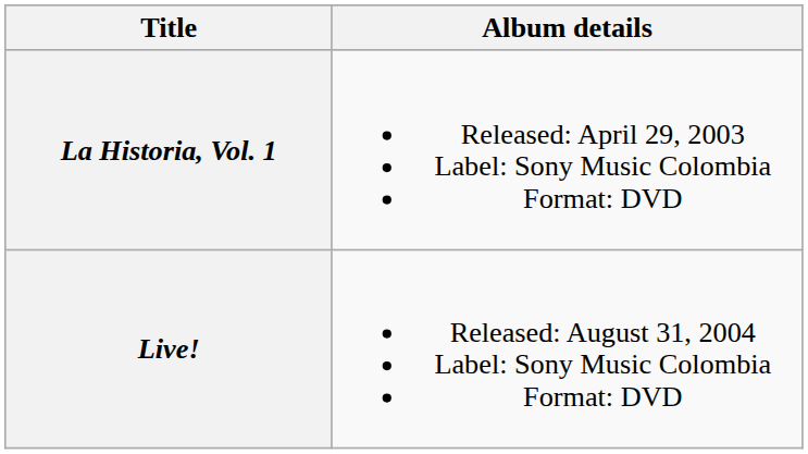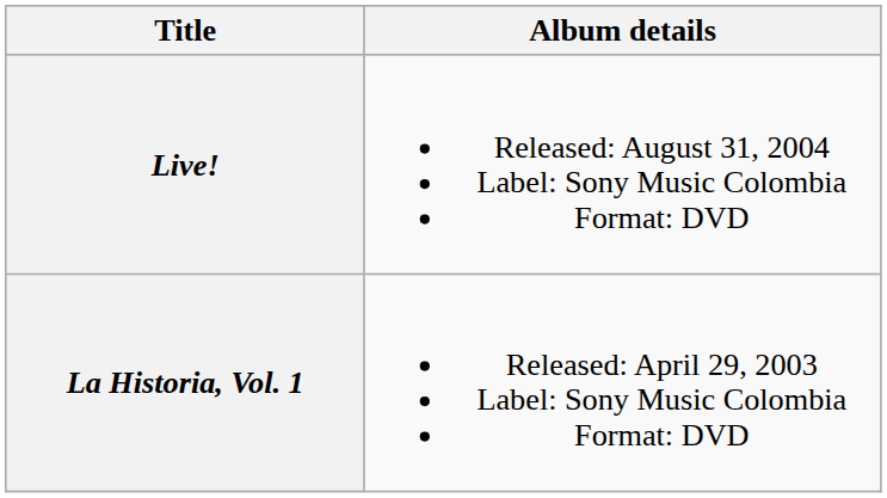 <table class="wikitable plainrowheaders" style="text-align:center;">
 <tr>
 <th scope="col" style="width:11em;">Title</th>
 <th scope="col" style="width:16em;">Album details</th>
 </tr>
 <tr>
+<th scope="row"><em>Live!</em></th>
+<td><br><ul><li>Released: August 31, 2004</li><li>Label: Sony Music Colombia</li><li>Format: DVD</li></ul></td>
+</tr>
+<tr>
 <th scope="row"><em>La Historia, Vol. 1</em></th>
 <td><br><ul><li>Released: April 29, 2003</li><li>Label: Sony Music Colombia</li><li>Format: DVD</li></ul></td>
 </tr>
-<tr>
-<th scope="row"><em>Live!</em></th>
-<td><br><ul><li>Released: August 31, 2004</li><li>Label: Sony Music Colombia</li><li>Format: DVD</li></ul></td>
-</tr>
 </table>
